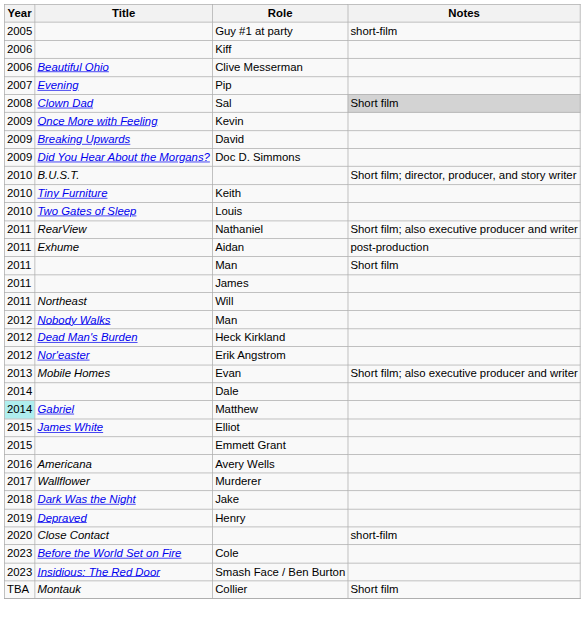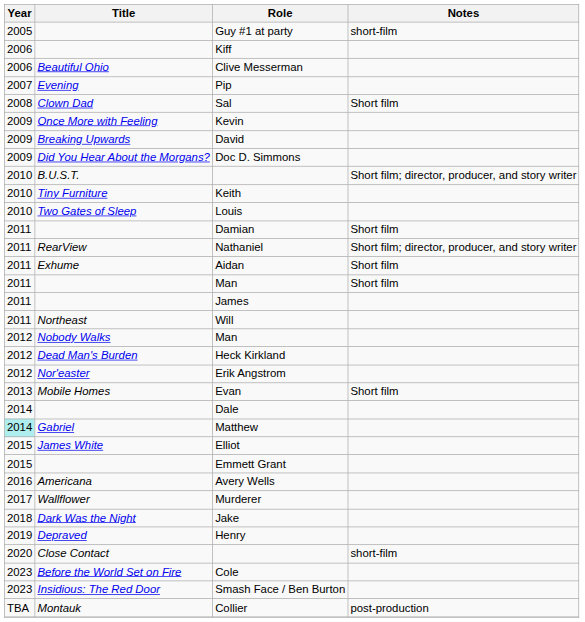 <table class="wikitable sortable">
 <tr>
 <th>Year</th>
 <th>Title</th>
 <th>Role</th>
 <th class="unsortable">Notes</th>
 </tr>
 <tr>
 <td>2005</td>
 <td><em></em></td>
 <td>Guy #1 at party</td>
 <td>short-film</td>
 </tr>
 <tr>
 <td>2006</td>
 <td><em></em></td>
 <td>Kiff</td>
 <td></td>
 </tr>
 <tr>
 <td>2006</td>
 <td><em><a href='#'>Beautiful Ohio</a></em></td>
 <td>Clive Messerman</td>
 <td></td>
 </tr>
 <tr>
 <td>2007</td>
 <td><em><a href='#'>Evening</a></em></td>
 <td>Pip</td>
 <td></td>
 </tr>
 <tr>
 <td>2008</td>
 <td><em><a href='#'>Clown Dad</a></em></td>
 <td>Sal</td>
-<td style="background: lightgrey;">Short film</td>
+<td>Short film</td>
 </tr>
 <tr>
 <td>2009</td>
 <td><em><a href='#'>Once More with Feeling</a></em></td>
 <td>Kevin</td>
 <td></td>
 </tr>
 <tr>
 <td>2009</td>
 <td><em><a href='#'>Breaking Upwards</a></em></td>
 <td>David</td>
 <td></td>
 </tr>
 <tr>
 <td>2009</td>
 <td><em><a href='#'>Did You Hear About the Morgans?</a></em></td>
 <td>Doc D. Simmons</td>
 <td></td>
 </tr>
 <tr>
 <td>2010</td>
 <td><em>B.U.S.T.</em></td>
 <td></td>
 <td>Short film; director, producer, and story writer</td>
 </tr>
 <tr>
 <td>2010</td>
 <td><em><a href='#'>Tiny Furniture</a></em></td>
 <td>Keith</td>
 <td></td>
 </tr>
 <tr>
 <td>2010</td>
 <td><em><a href='#'>Two Gates of Sleep</a></em></td>
 <td>Louis</td>
 <td></td>
 </tr>
 <tr>
 <td>2011</td>
+<td><em></em></td>
+<td>Damian</td>
+<td>Short film</td>
+</tr>
+<tr>
+<td>2011</td>
 <td><em>RearView</em></td>
 <td>Nathaniel</td>
-<td>Short film; also executive producer and writer</td>
+<td>Short film; director, producer, and story writer</td>
 </tr>
 <tr>
 <td>2011</td>
 <td><em>Exhume</em></td>
 <td>Aidan</td>
-<td>post-production</td>
+<td>Short film</td>
 </tr>
 <tr>
 <td>2011</td>
 <td><em></em></td>
 <td>Man</td>
 <td>Short film</td>
 </tr>
 <tr>
 <td>2011</td>
 <td><em></em></td>
 <td>James</td>
 <td></td>
 </tr>
 <tr>
 <td>2011</td>
 <td><em>Northeast</em></td>
 <td>Will</td>
 <td></td>
 </tr>
 <tr>
 <td>2012</td>
 <td><em><a href='#'>Nobody Walks</a></em></td>
 <td>Man</td>
 <td></td>
 </tr>
 <tr>
 <td>2012</td>
 <td><em><a href='#'>Dead Man's Burden</a></em></td>
 <td>Heck Kirkland</td>
 <td></td>
 </tr>
 <tr>
 <td>2012</td>
 <td><em><a href='#'>Nor'easter</a></em></td>
 <td>Erik Angstrom</td>
 <td></td>
 </tr>
 <tr>
 <td>2013</td>
 <td><em>Mobile Homes</em></td>
 <td>Evan</td>
-<td>Short film; also executive producer and writer</td>
+<td>Short film</td>
 </tr>
 <tr>
 <td>2014</td>
 <td><em></em></td>
 <td>Dale</td>
 <td></td>
 </tr>
 <tr>
 <td style="background: paleturquoise;">2014</td>
 <td><em><a href='#'>Gabriel</a></em></td>
 <td>Matthew</td>
 <td></td>
 </tr>
 <tr>
 <td>2015</td>
 <td><em><a href='#'>James White</a></em></td>
 <td>Elliot</td>
 <td></td>
 </tr>
 <tr>
 <td>2015</td>
 <td><em></em></td>
 <td>Emmett Grant</td>
 <td></td>
 </tr>
 <tr>
 <td>2016</td>
 <td><em>Americana</em></td>
 <td>Avery Wells</td>
 <td></td>
 </tr>
 <tr>
 <td>2017</td>
 <td><em>Wallflower</em></td>
 <td>Murderer</td>
 <td></td>
 </tr>
 <tr>
 <td>2018</td>
 <td><em><a href='#'>Dark Was the Night</a></em></td>
 <td>Jake</td>
 <td></td>
 </tr>
 <tr>
 <td>2019</td>
 <td><em><a href='#'>Depraved</a></em></td>
 <td>Henry</td>
 <td></td>
 </tr>
 <tr>
 <td>2020</td>
 <td><em>Close Contact</em></td>
 <td></td>
 <td>short-film</td>
 </tr>
 <tr>
 <td>2023</td>
 <td><em><a href='#'>Before the World Set on Fire</a></em></td>
 <td>Cole</td>
 <td></td>
 </tr>
 <tr>
 <td>2023</td>
 <td><em><a href='#'>Insidious: The Red Door</a></em></td>
 <td>Smash Face / Ben Burton</td>
 <td></td>
 </tr>
 <tr>
 <td>TBA</td>
 <td><em>Montauk</em></td>
 <td>Collier</td>
-<td>Short film</td>
+<td>post-production</td>
 </tr>
 <tr>
 </tr>
 </table>
